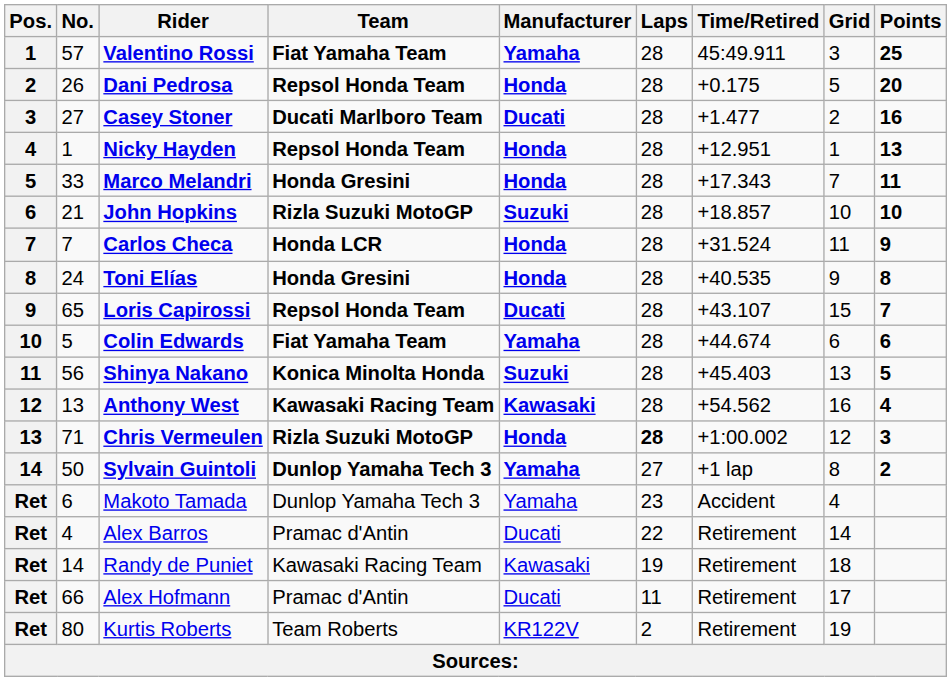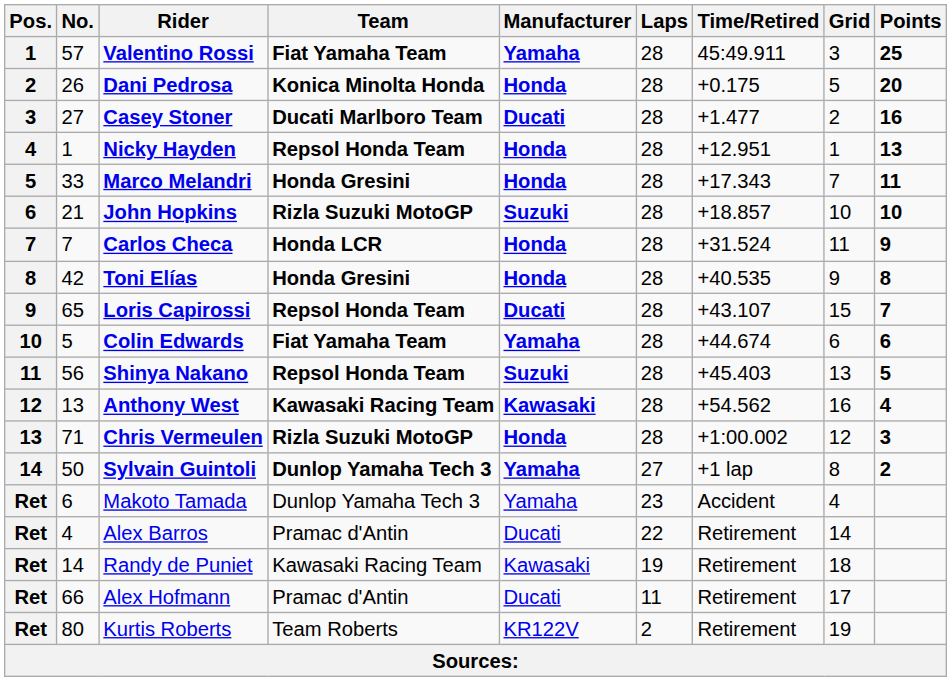 <table class="wikitable" style="font-size: 95%;">
 <tr>
 <th>Pos.</th>
 <th>No.</th>
 <th>Rider</th>
 <th>Team</th>
 <th>Manufacturer</th>
 <th>Laps</th>
 <th>Time/Retired</th>
 <th>Grid</th>
 <th>Points</th>
 </tr>
 <tr>
 <th>1</th>
 <td>57</td>
 <td> <strong><a href='#'>Valentino Rossi</a></strong></td>
 <td><strong>Fiat Yamaha Team</strong></td>
 <td><strong><a href='#'>Yamaha</a></strong></td>
 <td>28</td>
 <td>45:49.911</td>
 <td>3</td>
 <td><strong>25</strong></td>
 </tr>
 <tr>
 <th>2</th>
 <td>26</td>
 <td> <strong><a href='#'>Dani Pedrosa</a></strong></td>
-<td><strong>Repsol Honda Team</strong></td>
+<td><strong>Konica Minolta Honda</strong></td>
 <td><strong><a href='#'>Honda</a></strong></td>
 <td>28</td>
 <td>+0.175</td>
 <td>5</td>
 <td><strong>20</strong></td>
 </tr>
 <tr>
 <th>3</th>
 <td>27</td>
 <td> <strong><a href='#'>Casey Stoner</a></strong></td>
 <td><strong>Ducati Marlboro Team</strong></td>
 <td><strong><a href='#'>Ducati</a></strong></td>
 <td>28</td>
 <td>+1.477</td>
 <td>2</td>
 <td><strong>16</strong></td>
 </tr>
 <tr>
 <th>4</th>
 <td>1</td>
 <td> <strong><a href='#'>Nicky Hayden</a></strong></td>
 <td><strong>Repsol Honda Team</strong></td>
 <td><strong><a href='#'>Honda</a></strong></td>
 <td>28</td>
 <td>+12.951</td>
 <td>1</td>
 <td><strong>13</strong></td>
 </tr>
 <tr>
 <th>5</th>
 <td>33</td>
 <td> <strong><a href='#'>Marco Melandri</a></strong></td>
 <td><strong>Honda Gresini</strong></td>
 <td><strong><a href='#'>Honda</a></strong></td>
 <td>28</td>
 <td>+17.343</td>
 <td>7</td>
 <td><strong>11</strong></td>
 </tr>
 <tr>
 <th>6</th>
 <td>21</td>
 <td> <strong><a href='#'>John Hopkins</a></strong></td>
 <td><strong>Rizla Suzuki MotoGP</strong></td>
 <td><strong><a href='#'>Suzuki</a></strong></td>
 <td>28</td>
 <td>+18.857</td>
 <td>10</td>
 <td><strong>10</strong></td>
 </tr>
 <tr>
 <th>7</th>
 <td>7</td>
 <td> <strong><a href='#'>Carlos Checa</a></strong></td>
 <td><strong>Honda LCR</strong></td>
 <td><strong><a href='#'>Honda</a></strong></td>
 <td>28</td>
 <td>+31.524</td>
 <td>11</td>
 <td><strong>9</strong></td>
 </tr>
 <tr>
 <th>8</th>
-<td>24</td>
+<td>42</td>
 <td> <strong><a href='#'>Toni Elías</a></strong></td>
 <td><strong>Honda Gresini</strong></td>
 <td><strong><a href='#'>Honda</a></strong></td>
 <td>28</td>
 <td>+40.535</td>
 <td>9</td>
 <td><strong>8</strong></td>
 </tr>
 <tr>
 <th>9</th>
 <td>65</td>
 <td> <strong><a href='#'>Loris Capirossi</a></strong></td>
 <td><strong>Repsol Honda Team</strong></td>
 <td><strong><a href='#'>Ducati</a></strong></td>
 <td>28</td>
 <td>+43.107</td>
 <td>15</td>
 <td><strong>7</strong></td>
 </tr>
 <tr>
 <th>10</th>
 <td>5</td>
 <td> <strong><a href='#'>Colin Edwards</a></strong></td>
 <td><strong>Fiat Yamaha Team</strong></td>
 <td><strong><a href='#'>Yamaha</a></strong></td>
 <td>28</td>
 <td>+44.674</td>
 <td>6</td>
 <td><strong>6</strong></td>
 </tr>
 <tr>
 <th>11</th>
 <td>56</td>
 <td> <strong><a href='#'>Shinya Nakano</a></strong></td>
-<td><strong>Konica Minolta Honda</strong></td>
+<td><strong>Repsol Honda Team</strong></td>
 <td><strong><a href='#'>Suzuki</a></strong></td>
 <td>28</td>
 <td>+45.403</td>
 <td>13</td>
 <td><strong>5</strong></td>
 </tr>
 <tr>
 <th>12</th>
 <td>13</td>
 <td> <strong><a href='#'>Anthony West</a></strong></td>
 <td><strong>Kawasaki Racing Team</strong></td>
 <td><strong><a href='#'>Kawasaki</a></strong></td>
 <td>28</td>
 <td>+54.562</td>
 <td>16</td>
 <td><strong>4</strong></td>
 </tr>
 <tr>
 <th>13</th>
 <td>71</td>
 <td> <strong><a href='#'>Chris Vermeulen</a></strong></td>
 <td><strong>Rizla Suzuki MotoGP</strong></td>
 <td><strong><a href='#'>Honda</a></strong></td>
-<td><strong>28</strong></td>
+<td>28</td>
 <td>+1:00.002</td>
 <td>12</td>
 <td><strong>3</strong></td>
 </tr>
 <tr>
 <th>14</th>
 <td>50</td>
 <td> <strong><a href='#'>Sylvain Guintoli</a></strong></td>
 <td><strong>Dunlop Yamaha Tech 3</strong></td>
 <td><strong><a href='#'>Yamaha</a></strong></td>
 <td>27</td>
 <td>+1 lap</td>
 <td>8</td>
 <td><strong>2</strong></td>
 </tr>
 <tr>
 <th>Ret</th>
 <td>6</td>
 <td> <a href='#'>Makoto Tamada</a></td>
 <td>Dunlop Yamaha Tech 3</td>
 <td><a href='#'>Yamaha</a></td>
 <td>23</td>
 <td>Accident</td>
 <td>4</td>
 <td></td>
 </tr>
 <tr>
 <th>Ret</th>
 <td>4</td>
 <td> <a href='#'>Alex Barros</a></td>
 <td>Pramac d'Antin</td>
 <td><a href='#'>Ducati</a></td>
 <td>22</td>
 <td>Retirement</td>
 <td>14</td>
 <td></td>
 </tr>
 <tr>
 <th>Ret</th>
 <td>14</td>
 <td> <a href='#'>Randy de Puniet</a></td>
 <td>Kawasaki Racing Team</td>
 <td><a href='#'>Kawasaki</a></td>
 <td>19</td>
 <td>Retirement</td>
 <td>18</td>
 <td></td>
 </tr>
 <tr>
 <th>Ret</th>
 <td>66</td>
 <td> <a href='#'>Alex Hofmann</a></td>
 <td>Pramac d'Antin</td>
 <td><a href='#'>Ducati</a></td>
 <td>11</td>
 <td>Retirement</td>
 <td>17</td>
 <td></td>
 </tr>
 <tr>
 <th>Ret</th>
 <td>80</td>
 <td> <a href='#'>Kurtis Roberts</a></td>
 <td>Team Roberts</td>
 <td><a href='#'>KR122V</a></td>
 <td>2</td>
 <td>Retirement</td>
 <td>19</td>
 <td></td>
 </tr>
 <tr>
 <th colspan=9>Sources:</th>
 </tr>
 </table>
